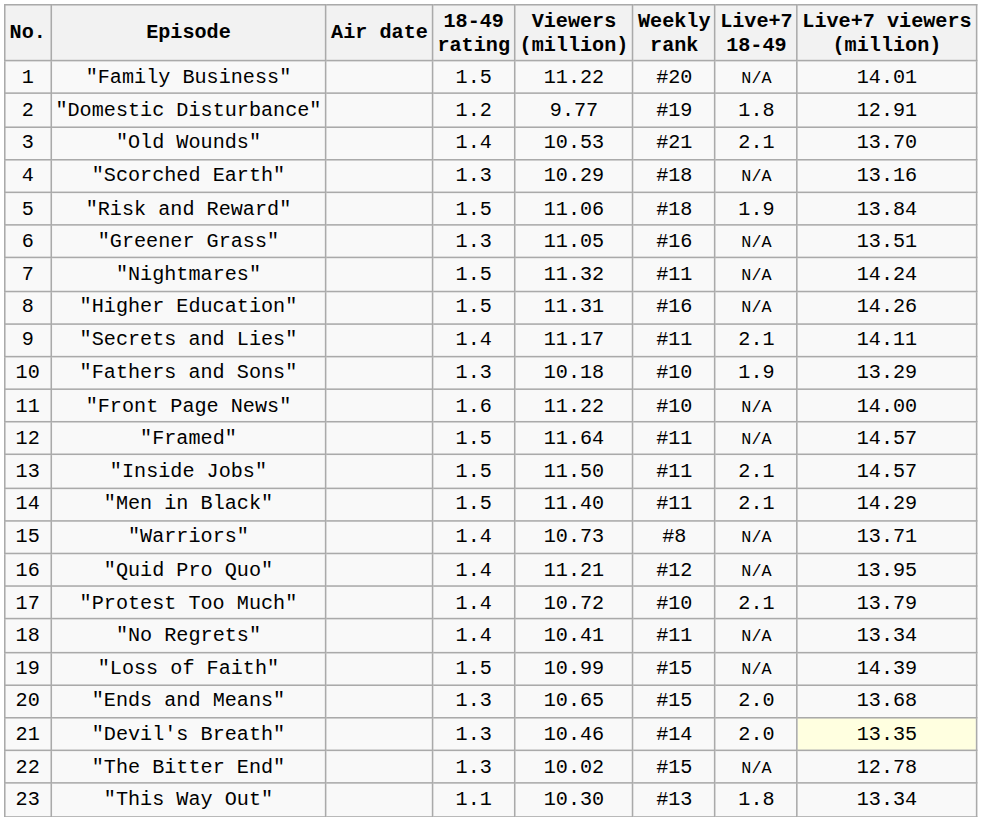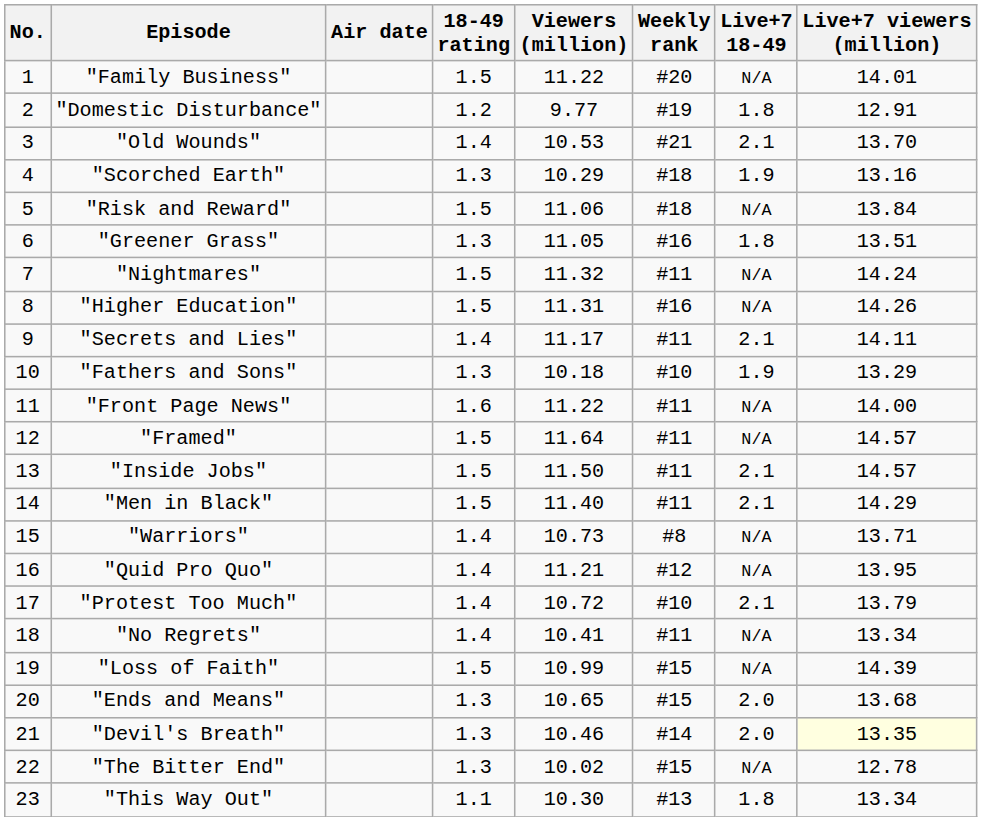 <table class="wikitable sortable" style="text-align:center;">
 <tr>
 <th>No.</th>
 <th>Episode</th>
 <th>Air date</th>
 <th>18-49<br>rating</th>
 <th>Viewers<br>(million)</th>
 <th>Weekly<br>rank</th>
 <th>Live+7<br>18-49</th>
 <th>Live+7 viewers<br>(million)</th>
 </tr>
 <tr>
 <td>1</td>
 <td>"Family Business"</td>
 <td></td>
 <td>1.5</td>
 <td>11.22</td>
 <td>#20</td>
 <td><span><small>N/A</small></span></td>
 <td>14.01</td>
 </tr>
 <tr>
 <td>2</td>
 <td>"Domestic Disturbance"</td>
 <td></td>
 <td>1.2</td>
 <td>9.77</td>
 <td>#19</td>
 <td>1.8</td>
 <td>12.91</td>
 </tr>
 <tr>
 <td>3</td>
 <td>"Old Wounds"</td>
 <td></td>
 <td>1.4</td>
 <td>10.53</td>
 <td>#21</td>
 <td>2.1</td>
 <td>13.70</td>
 </tr>
 <tr>
 <td>4</td>
 <td>"Scorched Earth"</td>
 <td></td>
 <td>1.3</td>
 <td>10.29</td>
 <td>#18</td>
-<td><span><small>N/A</small></span></td>
+<td>1.9</td>
 <td>13.16</td>
 </tr>
 <tr>
 <td>5</td>
 <td>"Risk and Reward"</td>
 <td></td>
 <td>1.5</td>
 <td>11.06</td>
 <td>#18</td>
-<td>1.9</td>
+<td><span><small>N/A</small></span></td>
 <td>13.84</td>
 </tr>
 <tr>
 <td>6</td>
 <td>"Greener Grass"</td>
 <td></td>
 <td>1.3</td>
 <td>11.05</td>
 <td>#16</td>
-<td><span><small>N/A</small></span></td>
+<td>1.8</td>
 <td>13.51</td>
 </tr>
 <tr>
 <td>7</td>
 <td>"Nightmares"</td>
 <td></td>
 <td>1.5</td>
 <td>11.32</td>
 <td>#11</td>
 <td><span><small>N/A</small></span></td>
 <td>14.24</td>
 </tr>
 <tr>
 <td>8</td>
 <td>"Higher Education"</td>
 <td></td>
 <td>1.5</td>
 <td>11.31</td>
 <td>#16</td>
 <td><span><small>N/A</small></span></td>
 <td>14.26</td>
 </tr>
 <tr>
 <td>9</td>
 <td>"Secrets and Lies"</td>
 <td></td>
 <td>1.4</td>
 <td>11.17</td>
 <td>#11</td>
 <td>2.1</td>
 <td>14.11</td>
 </tr>
 <tr>
 <td>10</td>
 <td>"Fathers and Sons"</td>
 <td></td>
 <td>1.3</td>
 <td>10.18</td>
 <td>#10</td>
 <td>1.9</td>
 <td>13.29</td>
 </tr>
 <tr>
 <td>11</td>
 <td>"Front Page News"</td>
 <td></td>
 <td>1.6</td>
 <td>11.22</td>
-<td>#10</td>
+<td>#11</td>
 <td><span><small>N/A</small></span></td>
 <td>14.00</td>
 </tr>
 <tr>
 <td>12</td>
 <td>"Framed"</td>
 <td></td>
 <td>1.5</td>
 <td>11.64</td>
 <td>#11</td>
 <td><span><small>N/A</small></span></td>
 <td>14.57</td>
 </tr>
 <tr>
 <td>13</td>
 <td>"Inside Jobs"</td>
 <td></td>
 <td>1.5</td>
 <td>11.50</td>
 <td>#11</td>
 <td>2.1</td>
 <td>14.57</td>
 </tr>
 <tr>
 <td>14</td>
 <td>"Men in Black"</td>
 <td></td>
 <td>1.5</td>
 <td>11.40</td>
 <td>#11</td>
 <td>2.1</td>
 <td>14.29</td>
 </tr>
 <tr>
 <td>15</td>
 <td>"Warriors"</td>
 <td></td>
 <td>1.4</td>
 <td>10.73</td>
 <td>#8</td>
 <td><span><small>N/A</small></span></td>
 <td>13.71</td>
 </tr>
 <tr>
 <td>16</td>
 <td>"Quid Pro Quo"</td>
 <td></td>
 <td>1.4</td>
 <td>11.21</td>
 <td>#12</td>
 <td><span><small>N/A</small></span></td>
 <td>13.95</td>
 </tr>
 <tr>
 <td>17</td>
 <td>"Protest Too Much"</td>
 <td></td>
 <td>1.4</td>
 <td>10.72</td>
 <td>#10</td>
 <td>2.1</td>
 <td>13.79</td>
 </tr>
 <tr>
 <td>18</td>
 <td>"No Regrets"</td>
 <td></td>
 <td>1.4</td>
 <td>10.41</td>
 <td>#11</td>
 <td><span><small>N/A</small></span></td>
 <td>13.34</td>
 </tr>
 <tr>
 <td>19</td>
 <td>"Loss of Faith"</td>
 <td></td>
 <td>1.5</td>
 <td>10.99</td>
 <td>#15</td>
 <td><span><small>N/A</small></span></td>
 <td>14.39</td>
 </tr>
 <tr>
 <td>20</td>
 <td>"Ends and Means"</td>
 <td></td>
 <td>1.3</td>
 <td>10.65</td>
 <td>#15</td>
 <td>2.0</td>
 <td>13.68</td>
 </tr>
 <tr>
 <td>21</td>
 <td>"Devil's Breath"</td>
 <td></td>
 <td>1.3</td>
 <td>10.46</td>
 <td>#14</td>
 <td>2.0</td>
 <td style="background: lightyellow;">13.35</td>
 </tr>
 <tr>
 <td>22</td>
 <td>"The Bitter End"</td>
 <td></td>
 <td>1.3</td>
 <td>10.02</td>
 <td>#15</td>
 <td><span><small>N/A</small></span></td>
 <td>12.78</td>
 </tr>
 <tr>
 <td>23</td>
 <td>"This Way Out"</td>
 <td></td>
 <td>1.1</td>
 <td>10.30</td>
 <td>#13</td>
 <td>1.8</td>
 <td>13.34</td>
 </tr>
 </table>
